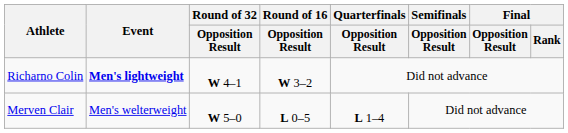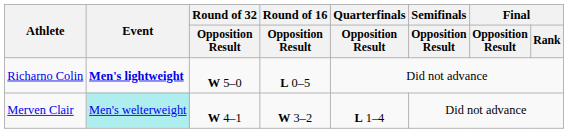 <table class="wikitable" style="font-size:90%">
 <tr>
 <th rowspan="2">Athlete</th>
 <th rowspan="2">Event</th>
 <th>Round of 32</th>
 <th>Round of 16</th>
 <th>Quarterfinals</th>
 <th>Semifinals</th>
 <th colspan=2>Final</th>
 </tr>
 <tr style="font-size:95%">
 <th>Opposition<br>Result</th>
 <th>Opposition<br>Result</th>
 <th>Opposition<br>Result</th>
 <th>Opposition<br>Result</th>
 <th>Opposition<br>Result</th>
 <th>Rank</th>
 </tr>
 <tr align=center>
 <td align=left><a href='#'>Richarno Colin</a></td>
 <td align=left><strong><a href='#'>Men's lightweight</a></strong></td>
-<td><br><strong>W</strong> 4–1</td>
-<td><br><strong>W</strong> 3–2</td>
+<td><br><strong>W</strong> 5–0</td>
+<td><br><strong>L</strong> 0–5</td>
 <td colspan=5>Did not advance</td>
 </tr>
 <tr align=center>
 <td align=left><a href='#'>Merven Clair</a></td>
-<td align=left><a href='#'>Men's welterweight</a></td>
-<td><br><strong>W</strong> 5–0</td>
-<td><br><strong>L</strong> 0–5</td>
+<td align=left style="background: paleturquoise;"><a href='#'>Men's welterweight</a></td>
+<td><br><strong>W</strong> 4–1</td>
+<td><br><strong>W</strong> 3–2</td>
 <td><br><strong>L</strong> 1–4</td>
 <td colspan=3>Did not advance</td>
 </tr>
 </table>
